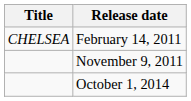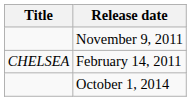 <table class="wikitable">
 <tr>
 <th>Title</th>
 <th>Release date</th>
+</tr>
+<tr>
+<td></td>
+<td>November 9, 2011</td>
 </tr>
 <tr>
 <td><em>CHELSEA</em></td>
 <td>February 14, 2011</td>
 </tr>
 <tr>
 <td></td>
-<td>November 9, 2011</td>
-</tr>
-<tr>
-<td></td>
 <td>October 1, 2014</td>
 </tr>
 </table>
